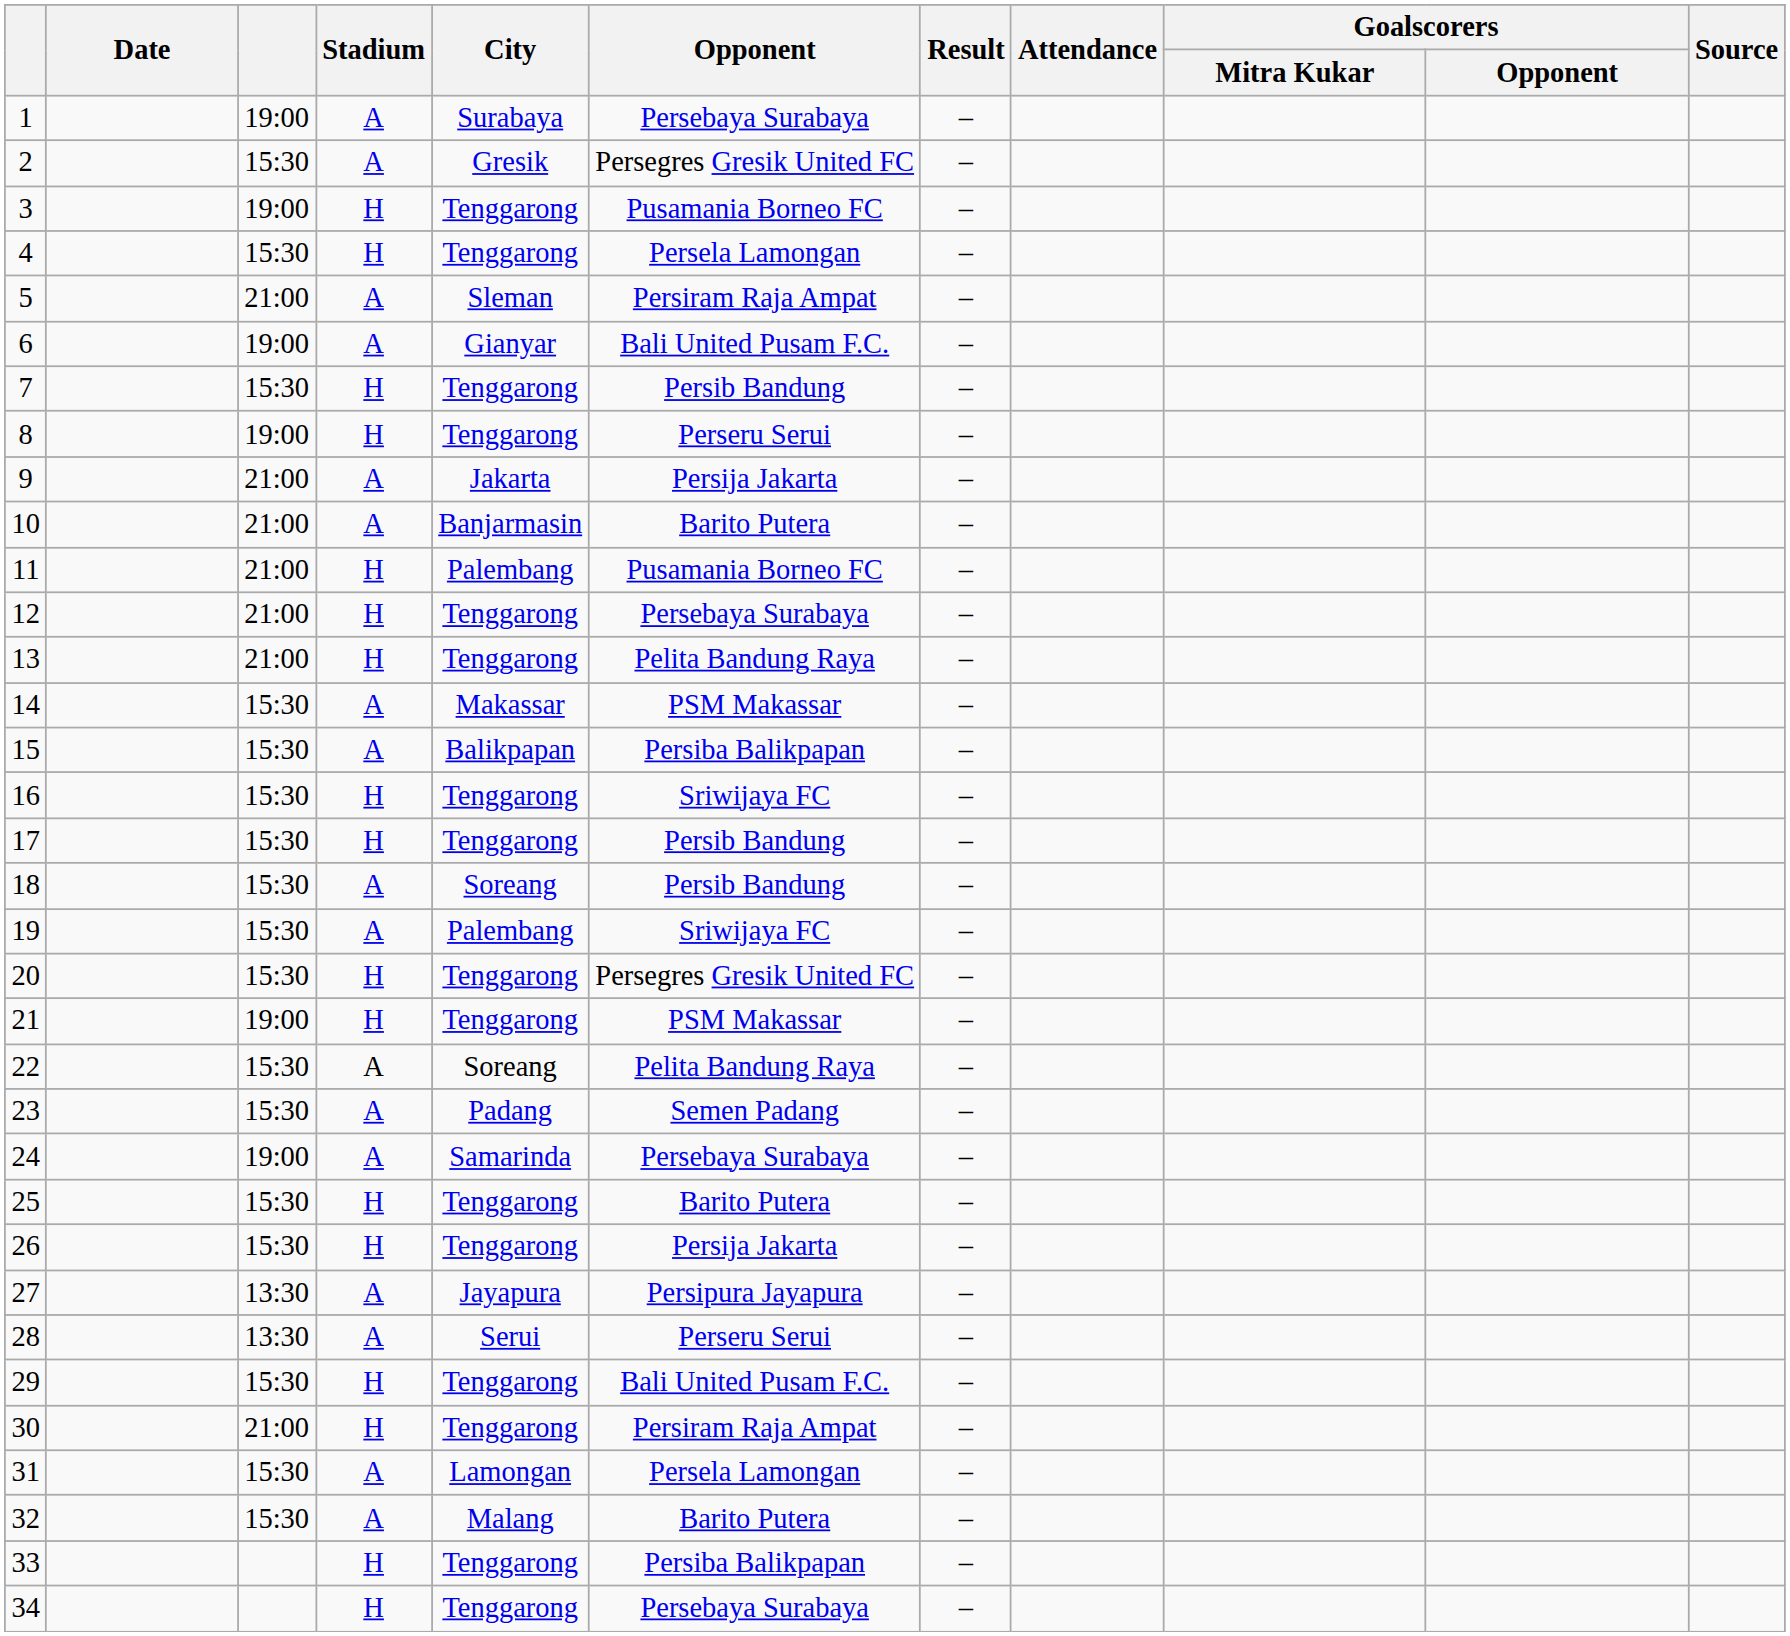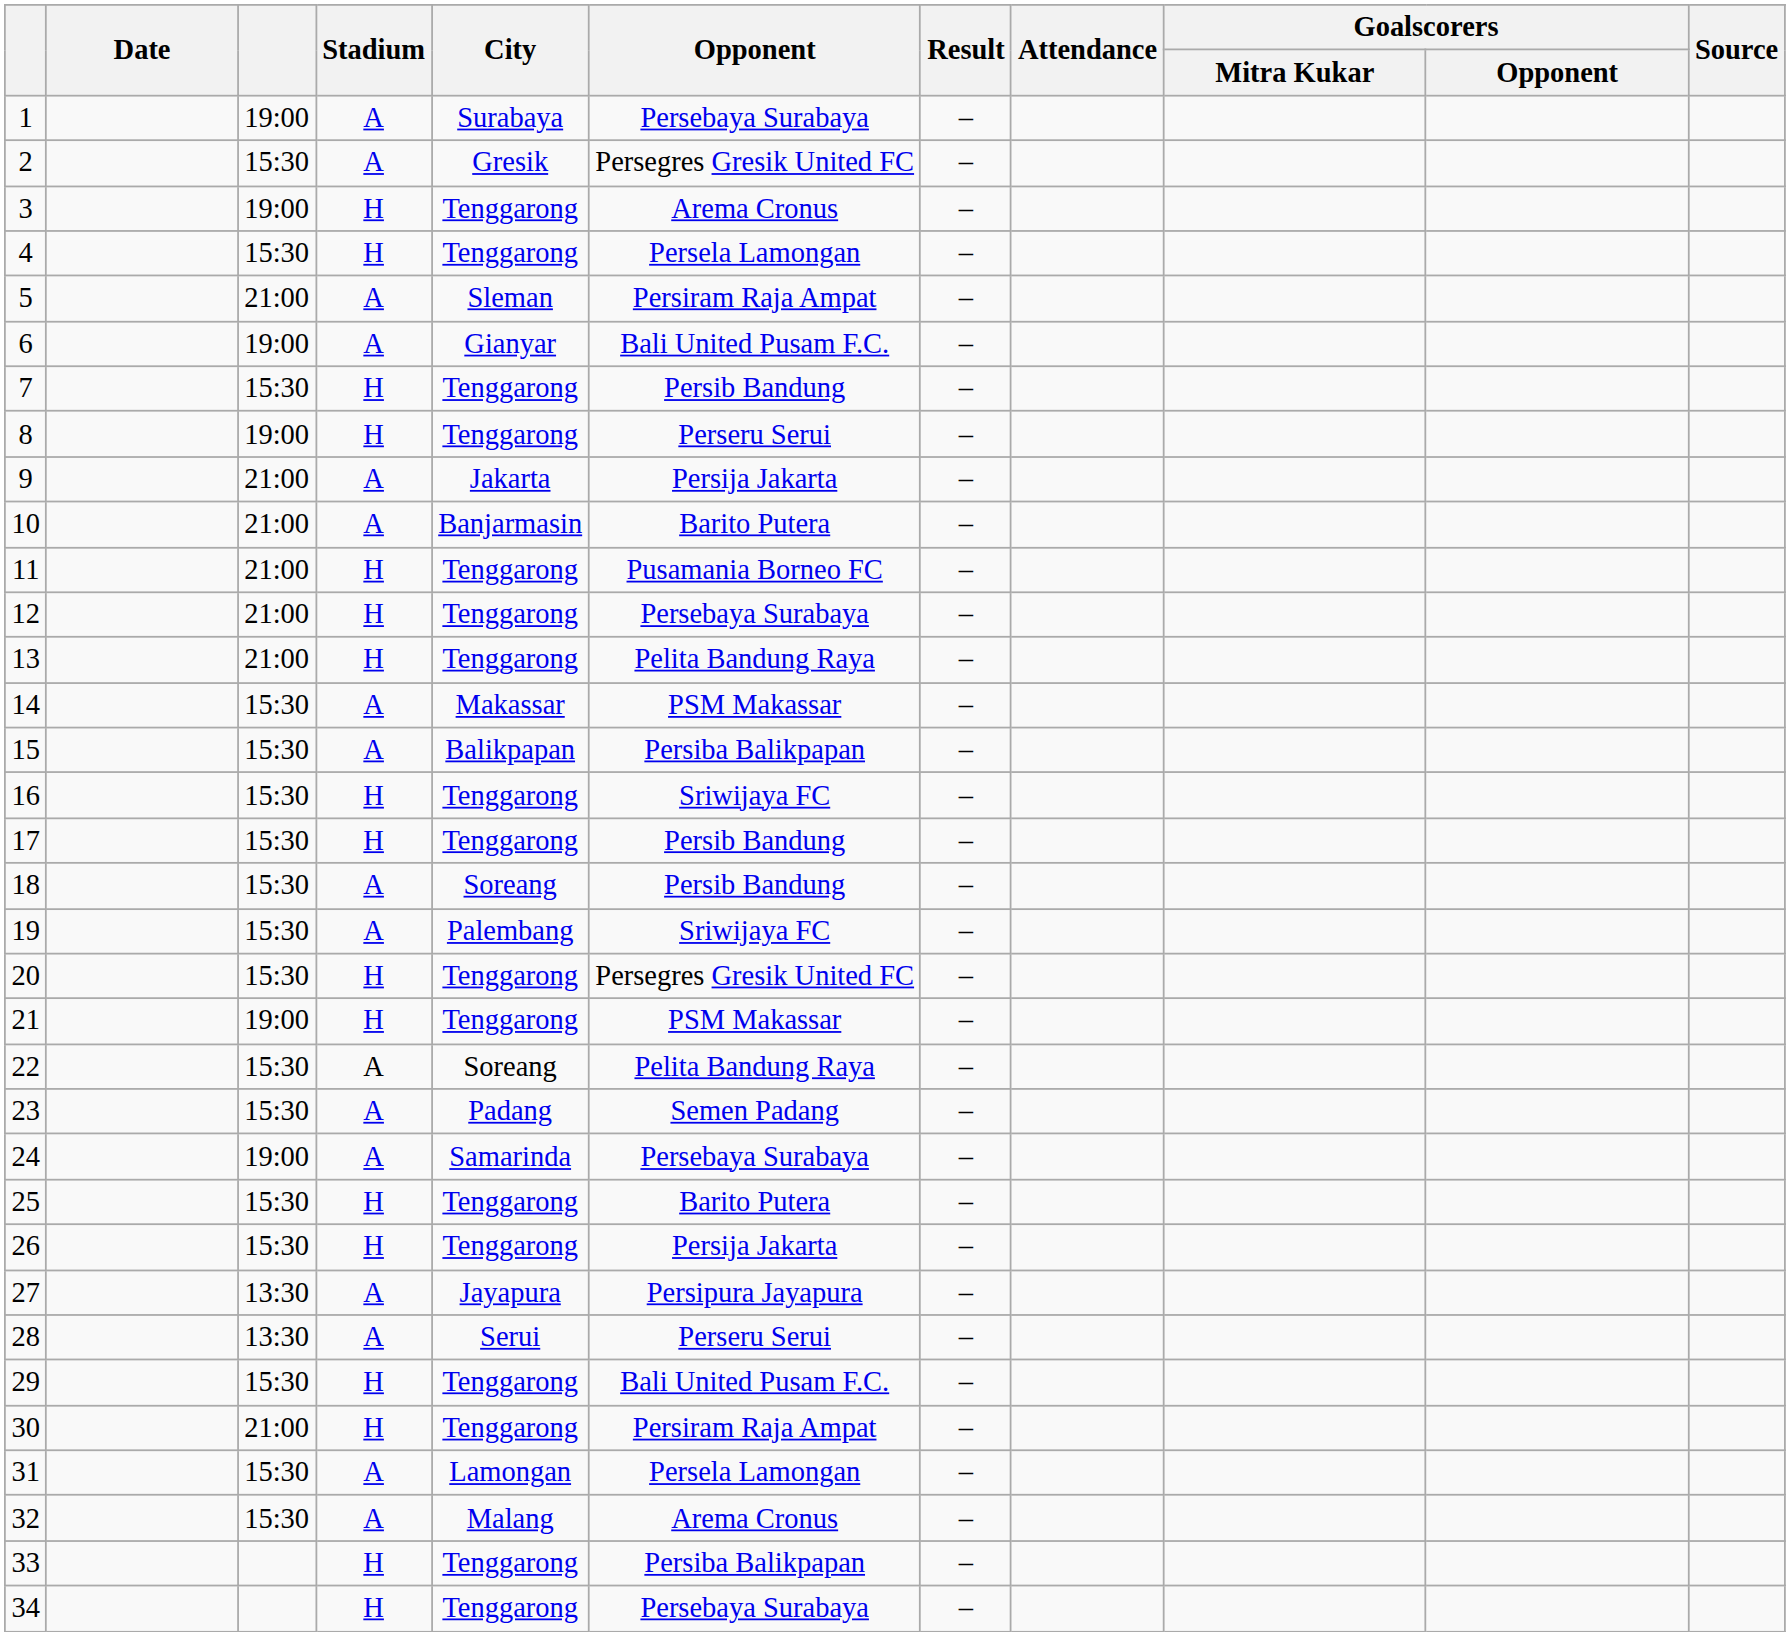 <table class="wikitable" Style="text-align: center">
 <tr>
 <th rowspan="2"></th>
 <th rowspan="2" style="width:100px">Date</th>
 <th rowspan="2"></th>
 <th rowspan="2">Stadium</th>
 <th rowspan="2">City</th>
 <th rowspan="2">Opponent</th>
 <th rowspan="2">Result</th>
 <th rowspan="2">Attendance</th>
 <th colspan="2">Goalscorers</th>
 <th rowspan="2">Source</th>
 </tr>
 <tr>
 <th style="width:140px">Mitra Kukar</th>
 <th style="width:140px">Opponent</th>
 </tr>
 <tr>
 <td>1</td>
 <td></td>
 <td>19:00</td>
 <td><a href='#'>A</a></td>
 <td><a href='#'>Surabaya</a></td>
 <td><a href='#'>Persebaya Surabaya</a></td>
 <td>–</td>
 <td></td>
 <td></td>
 <td></td>
 <td></td>
 </tr>
 <tr>
 <td>2</td>
 <td></td>
 <td>15:30</td>
 <td><a href='#'>A</a></td>
 <td><a href='#'>Gresik</a></td>
 <td>Persegres <a href='#'>Gresik United FC</a></td>
 <td>–</td>
 <td></td>
 <td></td>
 <td></td>
 <td></td>
 </tr>
 <tr>
 <td>3</td>
 <td></td>
 <td>19:00</td>
 <td><a href='#'>H</a></td>
 <td><a href='#'>Tenggarong</a></td>
-<td><a href='#'>Pusamania Borneo FC</a></td>
+<td><a href='#'>Arema Cronus</a></td>
 <td>–</td>
 <td></td>
 <td></td>
 <td></td>
 <td></td>
 </tr>
 <tr>
 <td>4</td>
 <td></td>
 <td>15:30</td>
 <td><a href='#'>H</a></td>
 <td><a href='#'>Tenggarong</a></td>
 <td><a href='#'>Persela Lamongan</a></td>
 <td>–</td>
 <td></td>
 <td></td>
 <td></td>
 <td></td>
 </tr>
 <tr>
 <td>5</td>
 <td></td>
 <td>21:00</td>
 <td><a href='#'>A</a></td>
 <td><a href='#'>Sleman</a></td>
 <td><a href='#'>Persiram Raja Ampat</a></td>
 <td>–</td>
 <td></td>
 <td></td>
 <td></td>
 <td></td>
 </tr>
 <tr>
 <td>6</td>
 <td></td>
 <td>19:00</td>
 <td><a href='#'>A</a></td>
 <td><a href='#'>Gianyar</a></td>
 <td><a href='#'>Bali United Pusam F.C.</a></td>
 <td>–</td>
 <td></td>
 <td></td>
 <td></td>
 <td></td>
 </tr>
 <tr>
 <td>7</td>
 <td></td>
 <td>15:30</td>
 <td><a href='#'>H</a></td>
 <td><a href='#'>Tenggarong</a></td>
 <td><a href='#'>Persib Bandung</a></td>
 <td>–</td>
 <td></td>
 <td></td>
 <td></td>
 <td></td>
 </tr>
 <tr>
 <td>8</td>
 <td></td>
 <td>19:00</td>
 <td><a href='#'>H</a></td>
 <td><a href='#'>Tenggarong</a></td>
 <td><a href='#'>Perseru Serui</a></td>
 <td>–</td>
 <td></td>
 <td></td>
 <td></td>
 <td></td>
 </tr>
 <tr>
 <td>9</td>
 <td></td>
 <td>21:00</td>
 <td><a href='#'>A</a></td>
 <td><a href='#'>Jakarta</a></td>
 <td><a href='#'>Persija Jakarta</a></td>
 <td>–</td>
 <td></td>
 <td></td>
 <td></td>
 <td></td>
 </tr>
 <tr>
 <td>10</td>
 <td></td>
 <td>21:00</td>
 <td><a href='#'>A</a></td>
 <td><a href='#'>Banjarmasin</a></td>
 <td><a href='#'>Barito Putera</a></td>
 <td>–</td>
 <td></td>
 <td></td>
 <td></td>
 <td></td>
 </tr>
 <tr>
 <td>11</td>
 <td></td>
 <td>21:00</td>
 <td><a href='#'>H</a></td>
-<td><a href='#'>Palembang</a></td>
+<td><a href='#'>Tenggarong</a></td>
 <td><a href='#'>Pusamania Borneo FC</a></td>
 <td>–</td>
 <td></td>
 <td></td>
 <td></td>
 <td></td>
 </tr>
 <tr>
 <td>12</td>
 <td></td>
 <td>21:00</td>
 <td><a href='#'>H</a></td>
 <td><a href='#'>Tenggarong</a></td>
 <td><a href='#'>Persebaya Surabaya</a></td>
 <td>–</td>
 <td></td>
 <td></td>
 <td></td>
 <td></td>
 </tr>
 <tr>
 <td>13</td>
 <td></td>
 <td>21:00</td>
 <td><a href='#'>H</a></td>
 <td><a href='#'>Tenggarong</a></td>
 <td><a href='#'>Pelita Bandung Raya</a></td>
 <td>–</td>
 <td></td>
 <td></td>
 <td></td>
 <td></td>
 </tr>
 <tr>
 <td>14</td>
 <td></td>
 <td>15:30</td>
 <td><a href='#'>A</a></td>
 <td><a href='#'>Makassar</a></td>
 <td><a href='#'>PSM Makassar</a></td>
 <td>–</td>
 <td></td>
 <td></td>
 <td></td>
 <td></td>
 </tr>
 <tr>
 <td>15</td>
 <td></td>
 <td>15:30</td>
 <td><a href='#'>A</a></td>
 <td><a href='#'>Balikpapan</a></td>
 <td><a href='#'>Persiba Balikpapan</a></td>
 <td>–</td>
 <td></td>
 <td></td>
 <td></td>
 <td></td>
 </tr>
 <tr>
 <td>16</td>
 <td></td>
 <td>15:30</td>
 <td><a href='#'>H</a></td>
 <td><a href='#'>Tenggarong</a></td>
 <td><a href='#'>Sriwijaya FC</a></td>
 <td>–</td>
 <td></td>
 <td></td>
 <td></td>
 <td></td>
 </tr>
 <tr>
 <td>17</td>
 <td></td>
 <td>15:30</td>
 <td><a href='#'>H</a></td>
 <td><a href='#'>Tenggarong</a></td>
 <td><a href='#'>Persib Bandung</a></td>
 <td>–</td>
 <td></td>
 <td></td>
 <td></td>
 <td></td>
 </tr>
 <tr>
 <td>18</td>
 <td></td>
 <td>15:30</td>
 <td><a href='#'>A</a></td>
 <td><a href='#'>Soreang</a></td>
 <td><a href='#'>Persib Bandung</a></td>
 <td>–</td>
 <td></td>
 <td></td>
 <td></td>
 <td></td>
 </tr>
 <tr>
 <td>19</td>
 <td></td>
 <td>15:30</td>
 <td><a href='#'>A</a></td>
 <td><a href='#'>Palembang</a></td>
 <td><a href='#'>Sriwijaya FC</a></td>
 <td>–</td>
 <td></td>
 <td></td>
 <td></td>
 <td></td>
 </tr>
 <tr>
 <td>20</td>
 <td></td>
 <td>15:30</td>
 <td><a href='#'>H</a></td>
 <td><a href='#'>Tenggarong</a></td>
 <td>Persegres <a href='#'>Gresik United FC</a></td>
 <td>–</td>
 <td></td>
 <td></td>
 <td></td>
 <td></td>
 </tr>
 <tr>
 <td>21</td>
 <td></td>
 <td>19:00</td>
 <td><a href='#'>H</a></td>
 <td><a href='#'>Tenggarong</a></td>
 <td><a href='#'>PSM Makassar</a></td>
 <td>–</td>
 <td></td>
 <td></td>
 <td></td>
 <td></td>
 </tr>
 <tr>
 <td>22</td>
 <td></td>
 <td>15:30</td>
 <td>A</td>
 <td>Soreang</td>
 <td><a href='#'>Pelita Bandung Raya</a></td>
 <td>–</td>
 <td></td>
 <td></td>
 <td></td>
 <td></td>
 </tr>
 <tr>
 <td>23</td>
 <td></td>
 <td>15:30</td>
 <td><a href='#'>A</a></td>
 <td><a href='#'>Padang</a></td>
 <td><a href='#'>Semen Padang</a></td>
 <td>–</td>
 <td></td>
 <td></td>
 <td></td>
 <td></td>
 </tr>
 <tr>
 <td>24</td>
 <td></td>
 <td>19:00</td>
 <td><a href='#'>A</a></td>
 <td><a href='#'>Samarinda</a></td>
 <td><a href='#'>Persebaya Surabaya</a></td>
 <td>–</td>
 <td></td>
 <td></td>
 <td></td>
 <td></td>
 </tr>
 <tr>
 <td>25</td>
 <td></td>
 <td>15:30</td>
 <td><a href='#'>H</a></td>
 <td><a href='#'>Tenggarong</a></td>
 <td><a href='#'>Barito Putera</a></td>
 <td>–</td>
 <td></td>
 <td></td>
 <td></td>
 <td></td>
 </tr>
 <tr>
 <td>26</td>
 <td></td>
 <td>15:30</td>
 <td><a href='#'>H</a></td>
 <td><a href='#'>Tenggarong</a></td>
 <td><a href='#'>Persija Jakarta</a></td>
 <td>–</td>
 <td></td>
 <td></td>
 <td></td>
 <td></td>
 </tr>
 <tr>
 <td>27</td>
 <td></td>
 <td>13:30</td>
 <td><a href='#'>A</a></td>
 <td><a href='#'>Jayapura</a></td>
 <td><a href='#'>Persipura Jayapura</a></td>
 <td>–</td>
 <td></td>
 <td></td>
 <td></td>
 <td></td>
 </tr>
 <tr>
 <td>28</td>
 <td></td>
 <td>13:30</td>
 <td><a href='#'>A</a></td>
 <td><a href='#'>Serui</a></td>
 <td><a href='#'>Perseru Serui</a></td>
 <td>–</td>
 <td></td>
 <td></td>
 <td></td>
 <td></td>
 </tr>
 <tr>
 <td>29</td>
 <td></td>
 <td>15:30</td>
 <td><a href='#'>H</a></td>
 <td><a href='#'>Tenggarong</a></td>
 <td><a href='#'>Bali United Pusam F.C.</a></td>
 <td>–</td>
 <td></td>
 <td></td>
 <td></td>
 <td></td>
 </tr>
 <tr>
 <td>30</td>
 <td></td>
 <td>21:00</td>
 <td><a href='#'>H</a></td>
 <td><a href='#'>Tenggarong</a></td>
 <td><a href='#'>Persiram Raja Ampat</a></td>
 <td>–</td>
 <td></td>
 <td></td>
 <td></td>
 <td></td>
 </tr>
 <tr>
 <td>31</td>
 <td></td>
 <td>15:30</td>
 <td><a href='#'>A</a></td>
 <td><a href='#'>Lamongan</a></td>
 <td><a href='#'>Persela Lamongan</a></td>
 <td>–</td>
 <td></td>
 <td></td>
 <td></td>
 <td></td>
 </tr>
 <tr>
 <td>32</td>
 <td></td>
 <td>15:30</td>
 <td><a href='#'>A</a></td>
 <td><a href='#'>Malang</a></td>
-<td><a href='#'>Barito Putera</a></td>
+<td><a href='#'>Arema Cronus</a></td>
 <td>–</td>
 <td></td>
 <td></td>
 <td></td>
 <td></td>
 </tr>
 <tr>
 <td>33</td>
 <td></td>
 <td></td>
 <td><a href='#'>H</a></td>
 <td><a href='#'>Tenggarong</a></td>
 <td><a href='#'>Persiba Balikpapan</a></td>
 <td>–</td>
 <td></td>
 <td></td>
 <td></td>
 <td></td>
 </tr>
 <tr>
 <td>34</td>
 <td></td>
 <td></td>
 <td><a href='#'>H</a></td>
 <td><a href='#'>Tenggarong</a></td>
 <td><a href='#'>Persebaya Surabaya</a></td>
 <td>–</td>
 <td></td>
 <td></td>
 <td></td>
 <td></td>
 </tr>
 </table>
